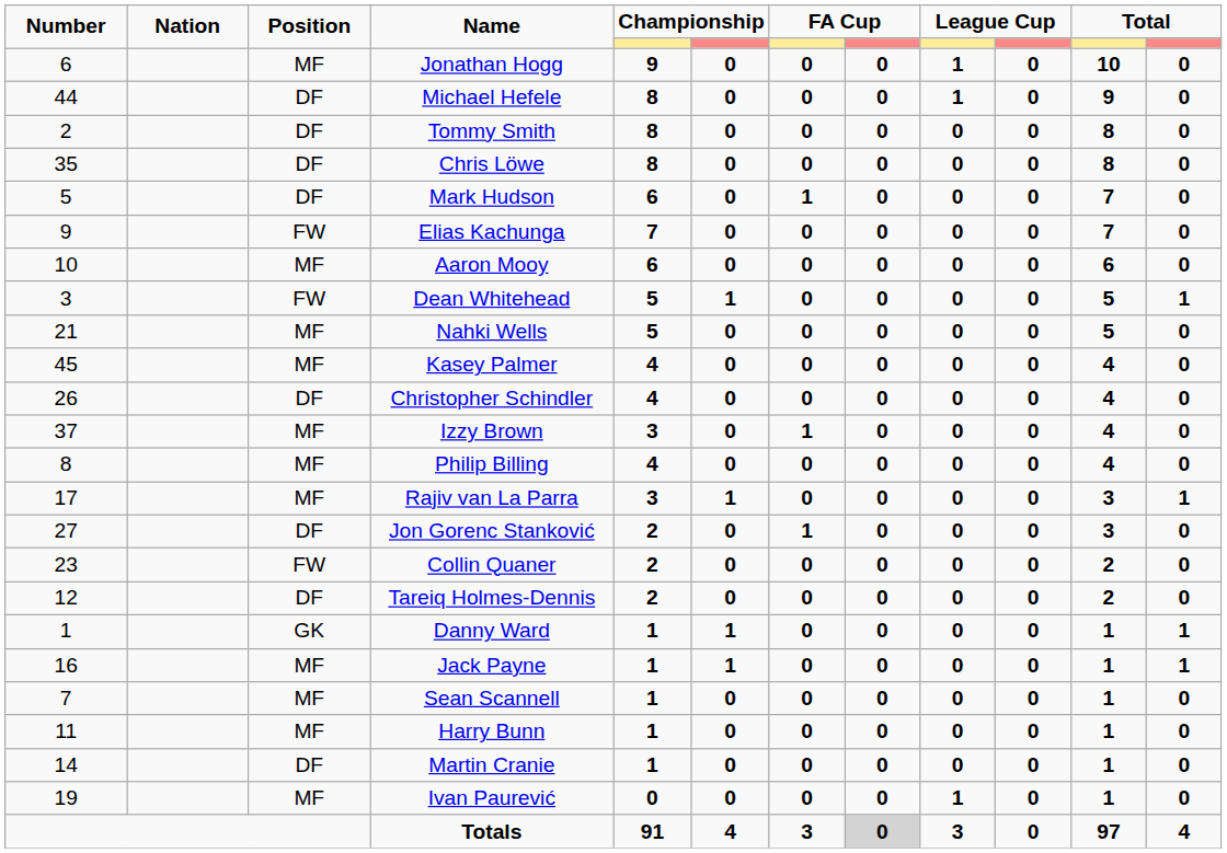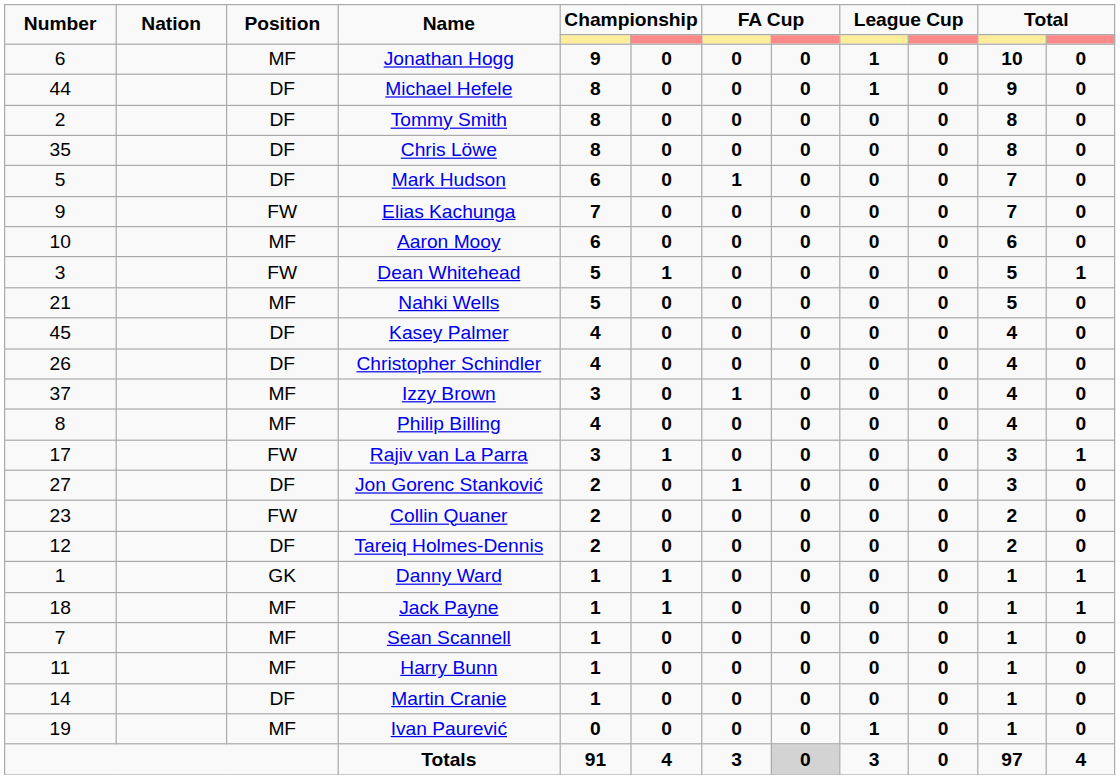 <table class="wikitable" style="font-size: 100%; text-align: center;">
 <tr>
 <td rowspan="2" width="10%" align="center"><strong>Number</strong></td>
 <td rowspan="2" width="10%" align="center"><strong>Nation</strong></td>
 <td rowspan="2" width="10%" align="center"><strong>Position</strong></td>
 <td rowspan="2" width="20%" align="center"><strong>Name</strong></td>
 <td colspan="2" align="center"><strong>Championship</strong></td>
 <td colspan="2" align="center"><strong>FA Cup</strong></td>
 <td colspan="2" align="center"><strong>League Cup</strong></td>
 <td colspan="2" align="center"><strong>Total</strong></td>
 </tr>
 <tr>
 <th width=50 style="background: #FFEE99"></th>
 <th width=50 style="background: #FF8888"></th>
 <th width=50 style="background: #FFEE99"></th>
 <th width=50 style="background: #FF8888"></th>
 <th width=50 style="background: #FFEE99"></th>
 <th width=50 style="background: #FF8888"></th>
 <th width=50 style="background: #FFEE99"></th>
 <th width=50 style="background: #FF8888"></th>
 </tr>
 <tr>
 <td>6</td>
 <td></td>
 <td>MF</td>
 <td><a href='#'>Jonathan Hogg</a></td>
 <td><strong>9</strong></td>
 <td><strong>0</strong></td>
 <td><strong>0</strong></td>
 <td><strong>0</strong></td>
 <td><strong>1</strong></td>
 <td><strong>0</strong></td>
 <td><strong>10</strong></td>
 <td><strong>0</strong></td>
 </tr>
 <tr>
 <td>44</td>
 <td></td>
 <td>DF</td>
 <td><a href='#'>Michael Hefele</a></td>
 <td><strong>8</strong></td>
 <td><strong>0</strong></td>
 <td><strong>0</strong></td>
 <td><strong>0</strong></td>
 <td><strong>1</strong></td>
 <td><strong>0</strong></td>
 <td><strong>9</strong></td>
 <td><strong>0</strong></td>
 </tr>
 <tr>
 <td>2</td>
 <td></td>
 <td>DF</td>
 <td><a href='#'>Tommy Smith</a></td>
 <td><strong>8</strong></td>
 <td><strong>0</strong></td>
 <td><strong>0</strong></td>
 <td><strong>0</strong></td>
 <td><strong>0</strong></td>
 <td><strong>0</strong></td>
 <td><strong>8</strong></td>
 <td><strong>0</strong></td>
 </tr>
 <tr>
 <td>35</td>
 <td></td>
 <td>DF</td>
 <td><a href='#'>Chris Löwe</a></td>
 <td><strong>8</strong></td>
 <td><strong>0</strong></td>
 <td><strong>0</strong></td>
 <td><strong>0</strong></td>
 <td><strong>0</strong></td>
 <td><strong>0</strong></td>
 <td><strong>8</strong></td>
 <td><strong>0</strong></td>
 </tr>
 <tr>
 <td>5</td>
 <td></td>
 <td>DF</td>
 <td><a href='#'>Mark Hudson</a></td>
 <td><strong>6</strong></td>
 <td><strong>0</strong></td>
 <td><strong>1</strong></td>
 <td><strong>0</strong></td>
 <td><strong>0</strong></td>
 <td><strong>0</strong></td>
 <td><strong>7</strong></td>
 <td><strong>0</strong></td>
 </tr>
 <tr>
 <td>9</td>
 <td></td>
 <td>FW</td>
 <td><a href='#'>Elias Kachunga</a></td>
 <td><strong>7</strong></td>
 <td><strong>0</strong></td>
 <td><strong>0</strong></td>
 <td><strong>0</strong></td>
 <td><strong>0</strong></td>
 <td><strong>0</strong></td>
 <td><strong>7</strong></td>
 <td><strong>0</strong></td>
 </tr>
 <tr>
 <td>10</td>
 <td></td>
 <td>MF</td>
 <td><a href='#'>Aaron Mooy</a></td>
 <td><strong>6</strong></td>
 <td><strong>0</strong></td>
 <td><strong>0</strong></td>
 <td><strong>0</strong></td>
 <td><strong>0</strong></td>
 <td><strong>0</strong></td>
 <td><strong>6</strong></td>
 <td><strong>0</strong></td>
 </tr>
 <tr>
 <td>3</td>
 <td></td>
 <td>FW</td>
 <td><a href='#'>Dean Whitehead</a></td>
 <td><strong>5</strong></td>
 <td><strong>1</strong></td>
 <td><strong>0</strong></td>
 <td><strong>0</strong></td>
 <td><strong>0</strong></td>
 <td><strong>0</strong></td>
 <td><strong>5</strong></td>
 <td><strong>1</strong></td>
 </tr>
 <tr>
 <td>21</td>
 <td></td>
 <td>MF</td>
 <td><a href='#'>Nahki Wells</a></td>
 <td><strong>5</strong></td>
 <td><strong>0</strong></td>
 <td><strong>0</strong></td>
 <td><strong>0</strong></td>
 <td><strong>0</strong></td>
 <td><strong>0</strong></td>
 <td><strong>5</strong></td>
 <td><strong>0</strong></td>
 </tr>
 <tr>
 <td>45</td>
 <td></td>
-<td>MF</td>
+<td>DF</td>
 <td><a href='#'>Kasey Palmer</a></td>
 <td><strong>4</strong></td>
 <td><strong>0</strong></td>
 <td><strong>0</strong></td>
 <td><strong>0</strong></td>
 <td><strong>0</strong></td>
 <td><strong>0</strong></td>
 <td><strong>4</strong></td>
 <td><strong>0</strong></td>
 </tr>
 <tr>
 <td>26</td>
 <td></td>
 <td>DF</td>
 <td><a href='#'>Christopher Schindler</a></td>
 <td><strong>4</strong></td>
 <td><strong>0</strong></td>
 <td><strong>0</strong></td>
 <td><strong>0</strong></td>
 <td><strong>0</strong></td>
 <td><strong>0</strong></td>
 <td><strong>4</strong></td>
 <td><strong>0</strong></td>
 </tr>
 <tr>
 <td>37</td>
 <td></td>
 <td>MF</td>
 <td><a href='#'>Izzy Brown</a></td>
 <td><strong>3</strong></td>
 <td><strong>0</strong></td>
 <td><strong>1</strong></td>
 <td><strong>0</strong></td>
 <td><strong>0</strong></td>
 <td><strong>0</strong></td>
 <td><strong>4</strong></td>
 <td><strong>0</strong></td>
 </tr>
 <tr>
 <td>8</td>
 <td></td>
 <td>MF</td>
 <td><a href='#'>Philip Billing</a></td>
 <td><strong>4</strong></td>
 <td><strong>0</strong></td>
 <td><strong>0</strong></td>
 <td><strong>0</strong></td>
 <td><strong>0</strong></td>
 <td><strong>0</strong></td>
 <td><strong>4</strong></td>
 <td><strong>0</strong></td>
 </tr>
 <tr>
 <td>17</td>
 <td></td>
-<td>MF</td>
+<td>FW</td>
 <td><a href='#'>Rajiv van La Parra</a></td>
 <td><strong>3</strong></td>
 <td><strong>1</strong></td>
 <td><strong>0</strong></td>
 <td><strong>0</strong></td>
 <td><strong>0</strong></td>
 <td><strong>0</strong></td>
 <td><strong>3</strong></td>
 <td><strong>1</strong></td>
 </tr>
 <tr>
 <td>27</td>
 <td></td>
 <td>DF</td>
 <td><a href='#'>Jon Gorenc Stanković</a></td>
 <td><strong>2</strong></td>
 <td><strong>0</strong></td>
 <td><strong>1</strong></td>
 <td><strong>0</strong></td>
 <td><strong>0</strong></td>
 <td><strong>0</strong></td>
 <td><strong>3</strong></td>
 <td><strong>0</strong></td>
 </tr>
 <tr>
 <td>23</td>
 <td></td>
 <td>FW</td>
 <td><a href='#'>Collin Quaner</a></td>
 <td><strong>2</strong></td>
 <td><strong>0</strong></td>
 <td><strong>0</strong></td>
 <td><strong>0</strong></td>
 <td><strong>0</strong></td>
 <td><strong>0</strong></td>
 <td><strong>2</strong></td>
 <td><strong>0</strong></td>
 </tr>
 <tr>
 <td>12</td>
 <td></td>
 <td>DF</td>
 <td><a href='#'>Tareiq Holmes-Dennis</a></td>
 <td><strong>2</strong></td>
 <td><strong>0</strong></td>
 <td><strong>0</strong></td>
 <td><strong>0</strong></td>
 <td><strong>0</strong></td>
 <td><strong>0</strong></td>
 <td><strong>2</strong></td>
 <td><strong>0</strong></td>
 </tr>
 <tr>
 <td>1</td>
 <td></td>
 <td>GK</td>
 <td><a href='#'>Danny Ward</a></td>
 <td><strong>1</strong></td>
 <td><strong>1</strong></td>
 <td><strong>0</strong></td>
 <td><strong>0</strong></td>
 <td><strong>0</strong></td>
 <td><strong>0</strong></td>
 <td><strong>1</strong></td>
 <td><strong>1</strong></td>
 </tr>
 <tr>
-<td>16</td>
+<td>18</td>
 <td></td>
 <td>MF</td>
 <td><a href='#'>Jack Payne</a></td>
 <td><strong>1</strong></td>
 <td><strong>1</strong></td>
 <td><strong>0</strong></td>
 <td><strong>0</strong></td>
 <td><strong>0</strong></td>
 <td><strong>0</strong></td>
 <td><strong>1</strong></td>
 <td><strong>1</strong></td>
 </tr>
 <tr>
 <td>7</td>
 <td></td>
 <td>MF</td>
 <td><a href='#'>Sean Scannell</a></td>
 <td><strong>1</strong></td>
 <td><strong>0</strong></td>
 <td><strong>0</strong></td>
 <td><strong>0</strong></td>
 <td><strong>0</strong></td>
 <td><strong>0</strong></td>
 <td><strong>1</strong></td>
 <td><strong>0</strong></td>
 </tr>
 <tr>
 <td>11</td>
 <td></td>
 <td>MF</td>
 <td><a href='#'>Harry Bunn</a></td>
 <td><strong>1</strong></td>
 <td><strong>0</strong></td>
 <td><strong>0</strong></td>
 <td><strong>0</strong></td>
 <td><strong>0</strong></td>
 <td><strong>0</strong></td>
 <td><strong>1</strong></td>
 <td><strong>0</strong></td>
 </tr>
 <tr>
 <td>14</td>
 <td></td>
 <td>DF</td>
 <td><a href='#'>Martin Cranie</a></td>
 <td><strong>1</strong></td>
 <td><strong>0</strong></td>
 <td><strong>0</strong></td>
 <td><strong>0</strong></td>
 <td><strong>0</strong></td>
 <td><strong>0</strong></td>
 <td><strong>1</strong></td>
 <td><strong>0</strong></td>
 </tr>
 <tr>
 <td>19</td>
 <td></td>
 <td>MF</td>
 <td><a href='#'>Ivan Paurević</a></td>
 <td><strong>0</strong></td>
 <td><strong>0</strong></td>
 <td><strong>0</strong></td>
 <td><strong>0</strong></td>
 <td><strong>1</strong></td>
 <td><strong>0</strong></td>
 <td><strong>1</strong></td>
 <td><strong>0</strong></td>
 </tr>
 <tr>
 <td colspan="3"></td>
 <td><strong>Totals</strong></td>
 <td><strong>91</strong></td>
 <td><strong>4</strong></td>
 <td><strong>3</strong></td>
 <td style="background: lightgrey;"><strong>0</strong></td>
 <td><strong>3</strong></td>
 <td><strong>0</strong></td>
 <td><strong>97</strong></td>
 <td><strong>4</strong></td>
 </tr>
 </table>
